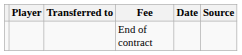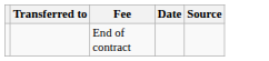 <table class="wikitable plainrowheaders sortable">
 <tr>
 <th></th>
-<th scope="col">Player</th>
 <th>Transferred to</th>
 <th style="width: 80px;">Fee</th>
 <th scope="col">Date</th>
 <th scope="col">Source</th>
 </tr>
 <tr>
 <td align="center"></td>
-<td> </td>
 <td></td>
 <td>End of contract</td>
 <td></td>
 <td></td>
 </tr>
 </table>
